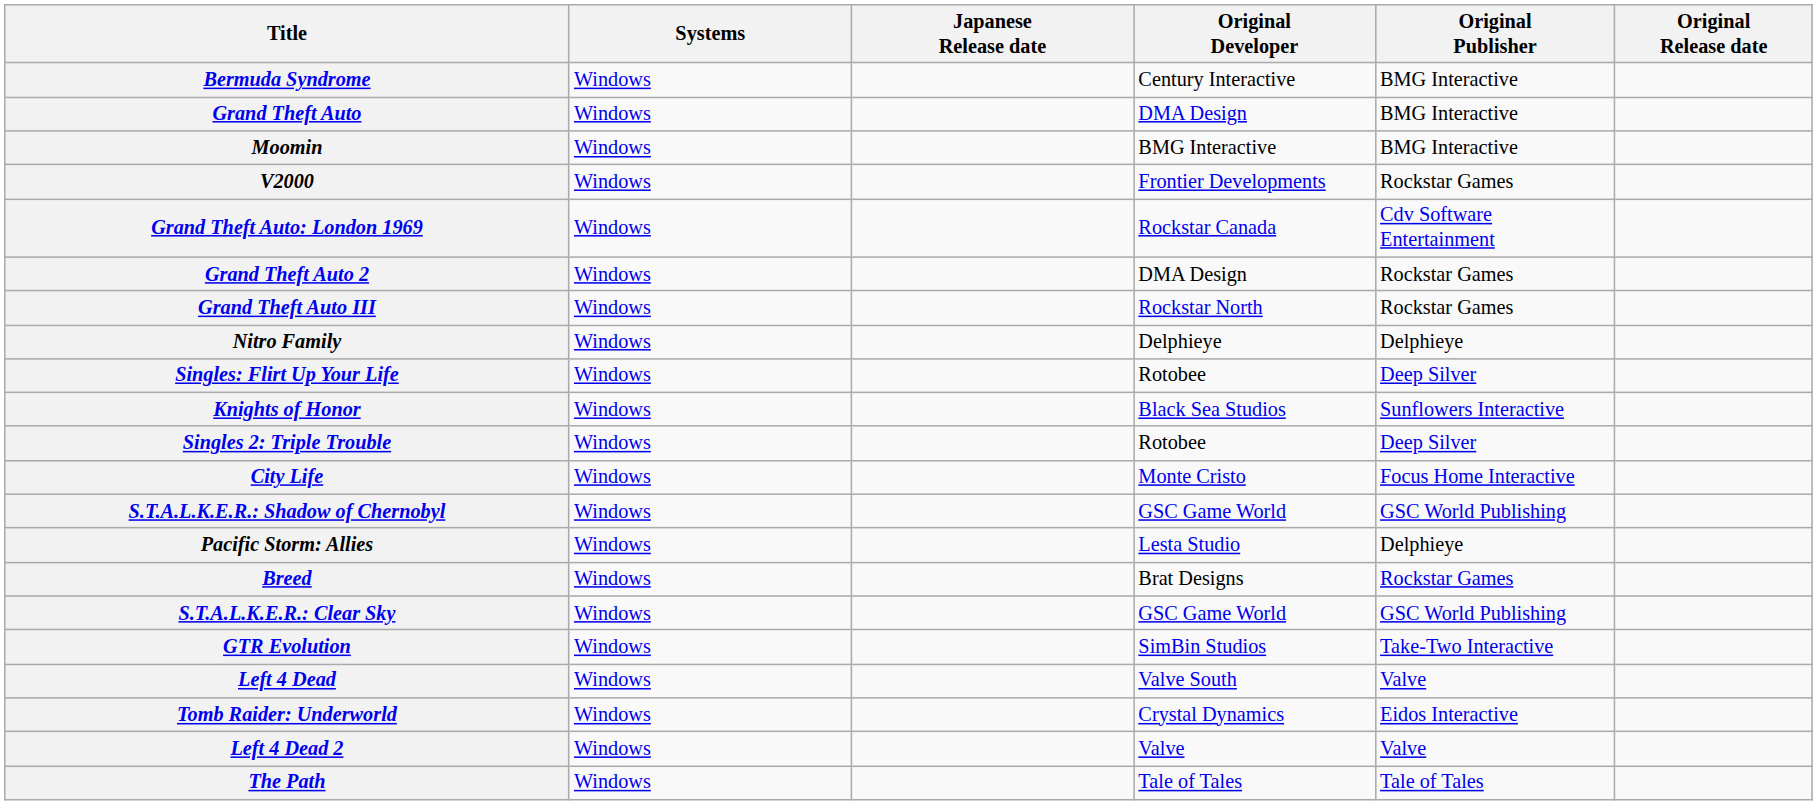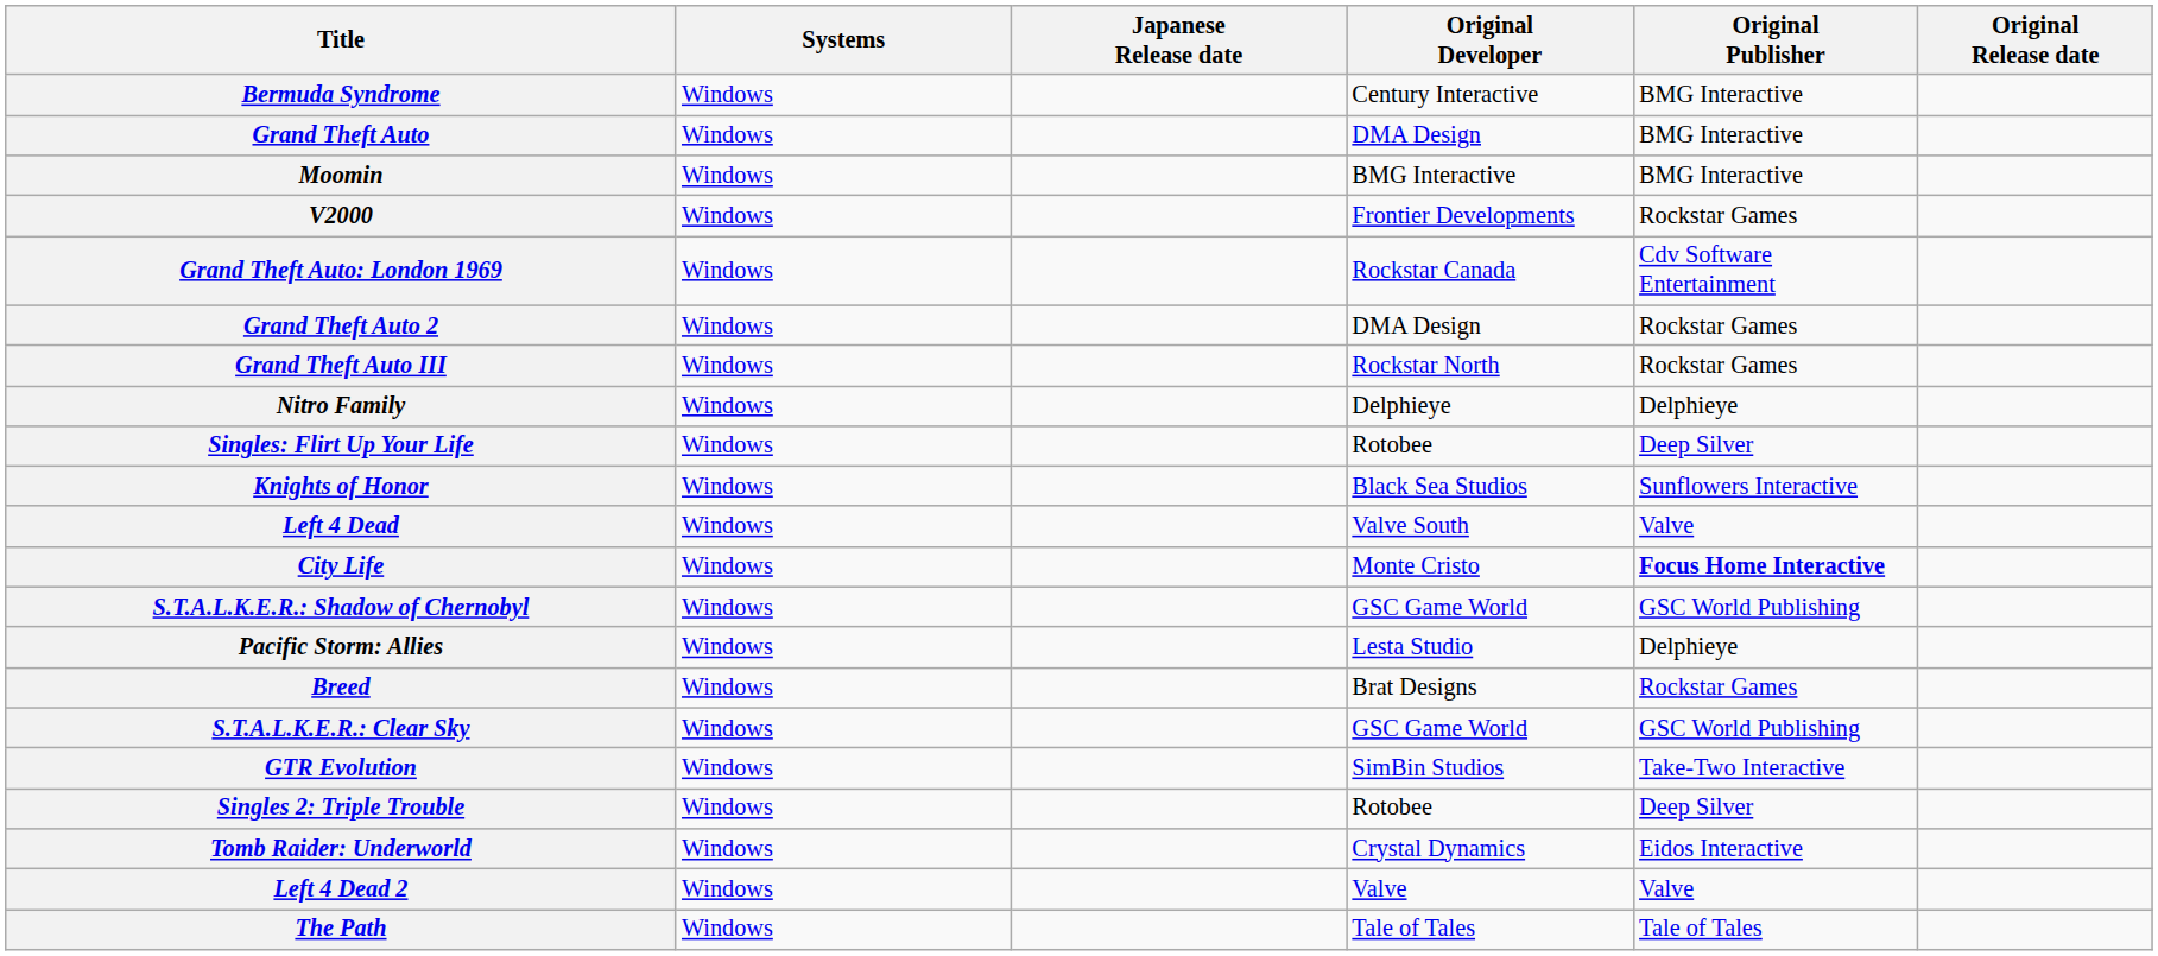 <table class="wikitable sortable" style="width: 60%; font-size: smaller">
 <tr>
 <th scope="col" style="width:10%;">Title</th>
 <th scope="col" style="width:5%;">Systems</th>
 <th scope="col" style="width:5%;">Japanese<br>Release date</th>
 <th scope="col" style="width:3%;">Original<br>Developer</th>
 <th scope="col" style="width:3%;">Original<br>Publisher</th>
 <th scope="col" style="width:3%;">Original<br>Release date</th>
 </tr>
 <tr>
 <th><em><a href='#'>Bermuda Syndrome</a></em></th>
 <td><a href='#'>Windows</a></td>
 <td></td>
 <td>Century Interactive</td>
 <td>BMG Interactive</td>
 <td></td>
 </tr>
 <tr>
 <th><em><a href='#'>Grand Theft Auto</a></em></th>
 <td><a href='#'>Windows</a></td>
 <td></td>
 <td><a href='#'>DMA Design</a></td>
 <td>BMG Interactive</td>
 <td></td>
 </tr>
 <tr>
 <th><em>Moomin</em></th>
 <td><a href='#'>Windows</a></td>
 <td></td>
 <td>BMG Interactive</td>
 <td>BMG Interactive</td>
 <td></td>
 </tr>
 <tr>
 <th><em>V2000</em></th>
 <td><a href='#'>Windows</a></td>
 <td></td>
 <td><a href='#'>Frontier Developments</a></td>
 <td>Rockstar Games</td>
 <td></td>
 </tr>
 <tr>
 <th><em><a href='#'>Grand Theft Auto: London 1969</a></em></th>
 <td><a href='#'>Windows</a></td>
 <td></td>
 <td><a href='#'>Rockstar Canada</a></td>
 <td><a href='#'>Cdv Software Entertainment</a></td>
 <td></td>
 </tr>
 <tr>
 <th scope="row"><em><a href='#'>Grand Theft Auto 2</a></em></th>
 <td><a href='#'>Windows</a></td>
 <td></td>
 <td>DMA Design</td>
 <td>Rockstar Games</td>
 <td></td>
 </tr>
 <tr>
 <th scope="row"><em><a href='#'>Grand Theft Auto III</a></em></th>
 <td><a href='#'>Windows</a></td>
 <td></td>
 <td><a href='#'>Rockstar North</a></td>
 <td>Rockstar Games</td>
 <td></td>
 </tr>
 <tr>
 <th scope="row"><em>Nitro Family</em></th>
 <td><a href='#'>Windows</a></td>
 <td></td>
 <td>Delphieye</td>
 <td>Delphieye</td>
 <td></td>
 </tr>
 <tr>
 <th scope="row"><em><a href='#'>Singles: Flirt Up Your Life</a></em></th>
 <td><a href='#'>Windows</a></td>
 <td></td>
 <td>Rotobee</td>
 <td><a href='#'>Deep Silver</a></td>
 <td></td>
 </tr>
 <tr>
 <th scope="row"><em><a href='#'>Knights of Honor</a></em></th>
 <td><a href='#'>Windows</a></td>
 <td></td>
 <td><a href='#'>Black Sea Studios</a></td>
 <td><a href='#'>Sunflowers Interactive</a></td>
 <td></td>
 </tr>
 <tr>
-<th scope="row"><em><a href='#'>Singles 2: Triple Trouble</a></em></th>
+<th scope="row"><em><a href='#'>Left 4 Dead</a></em></th>
 <td><a href='#'>Windows</a></td>
 <td></td>
-<td>Rotobee</td>
-<td><a href='#'>Deep Silver</a></td>
+<td><a href='#'>Valve South</a></td>
+<td><a href='#'>Valve</a></td>
 <td></td>
 </tr>
 <tr>
 <th scope="row"><em><a href='#'>City Life</a></em></th>
 <td><a href='#'>Windows</a></td>
 <td></td>
 <td><a href='#'>Monte Cristo</a></td>
-<td><a href='#'>Focus Home Interactive</a></td>
+<td><strong><a href='#'>Focus Home Interactive</a></strong></td>
 <td></td>
 </tr>
 <tr>
 <th scope="row"><em><a href='#'>S.T.A.L.K.E.R.: Shadow of Chernobyl</a></em></th>
 <td><a href='#'>Windows</a></td>
 <td></td>
 <td><a href='#'>GSC Game World</a></td>
 <td><a href='#'>GSC World Publishing</a></td>
 <td></td>
 </tr>
 <tr>
 <th scope="row"><em>Pacific Storm: Allies</em></th>
 <td><a href='#'>Windows</a></td>
 <td></td>
 <td><a href='#'>Lesta Studio</a></td>
 <td>Delphieye</td>
 <td></td>
 </tr>
 <tr>
 <th scope="row"><em><a href='#'>Breed</a></em></th>
 <td><a href='#'>Windows</a></td>
 <td></td>
 <td>Brat Designs</td>
 <td><a href='#'>Rockstar Games</a></td>
 <td></td>
 </tr>
 <tr>
 <th scope="row"><em><a href='#'>S.T.A.L.K.E.R.: Clear Sky</a></em></th>
 <td><a href='#'>Windows</a></td>
 <td></td>
 <td><a href='#'>GSC Game World</a></td>
 <td><a href='#'>GSC World Publishing</a></td>
 <td></td>
 </tr>
 <tr>
 <th scope="row"><em><a href='#'>GTR Evolution</a></em></th>
 <td><a href='#'>Windows</a></td>
 <td></td>
 <td><a href='#'>SimBin Studios</a></td>
 <td><a href='#'>Take-Two Interactive</a></td>
 <td></td>
 </tr>
 <tr>
-<th scope="row"><em><a href='#'>Left 4 Dead</a></em></th>
+<th scope="row"><em><a href='#'>Singles 2: Triple Trouble</a></em></th>
 <td><a href='#'>Windows</a></td>
 <td></td>
-<td><a href='#'>Valve South</a></td>
-<td><a href='#'>Valve</a></td>
+<td>Rotobee</td>
+<td><a href='#'>Deep Silver</a></td>
 <td></td>
 </tr>
 <tr>
 <th scope="row"><em><a href='#'>Tomb Raider: Underworld</a></em></th>
 <td><a href='#'>Windows</a></td>
 <td></td>
 <td><a href='#'>Crystal Dynamics</a></td>
 <td><a href='#'>Eidos Interactive</a></td>
 <td></td>
 </tr>
 <tr>
 <th scope="row"><em><a href='#'>Left 4 Dead 2</a></em></th>
 <td><a href='#'>Windows</a></td>
 <td></td>
 <td><a href='#'>Valve</a></td>
 <td><a href='#'>Valve</a></td>
 <td></td>
 </tr>
 <tr>
 <th scope="row"><em><a href='#'>The Path</a></em></th>
 <td><a href='#'>Windows</a></td>
 <td></td>
 <td><a href='#'>Tale of Tales</a></td>
 <td><a href='#'>Tale of Tales</a></td>
 <td></td>
 </tr>
 </table>
